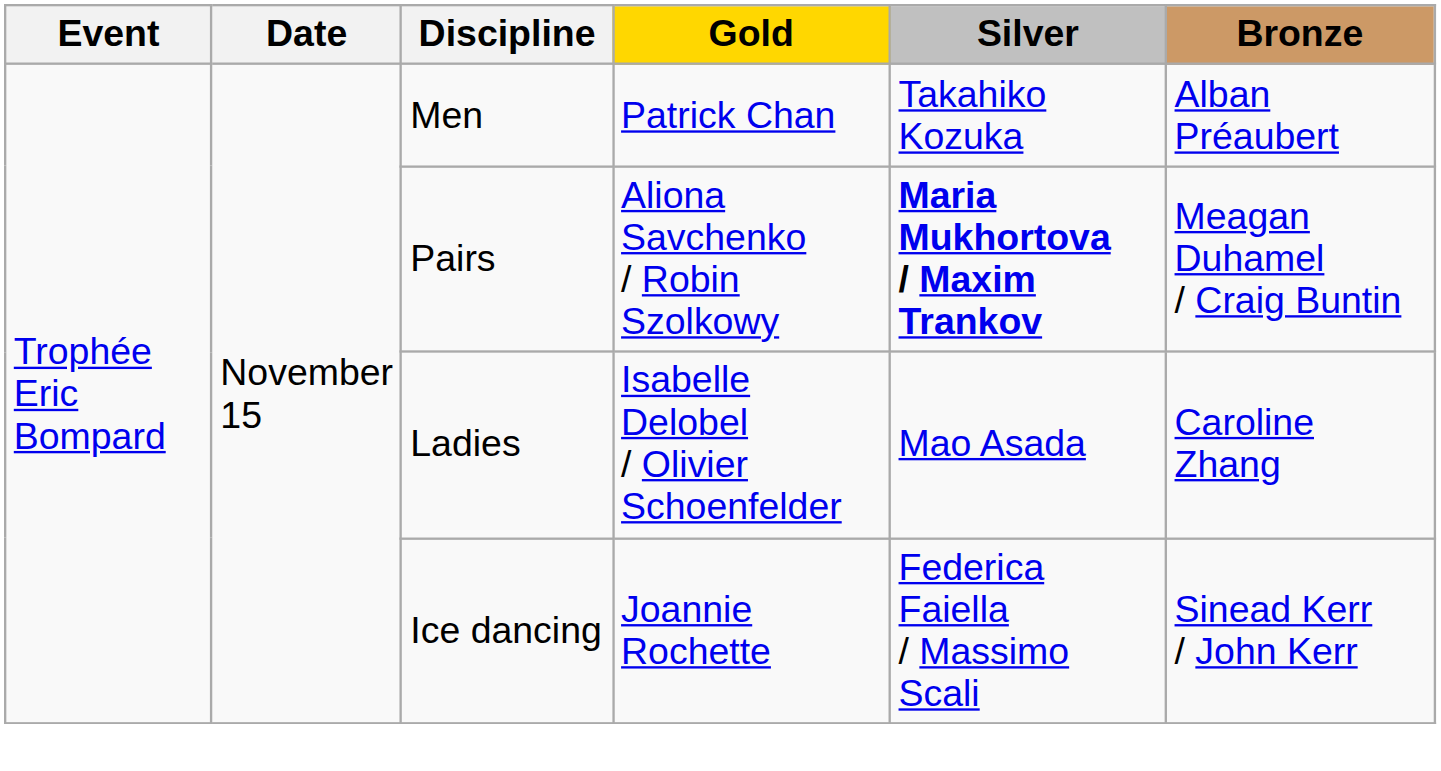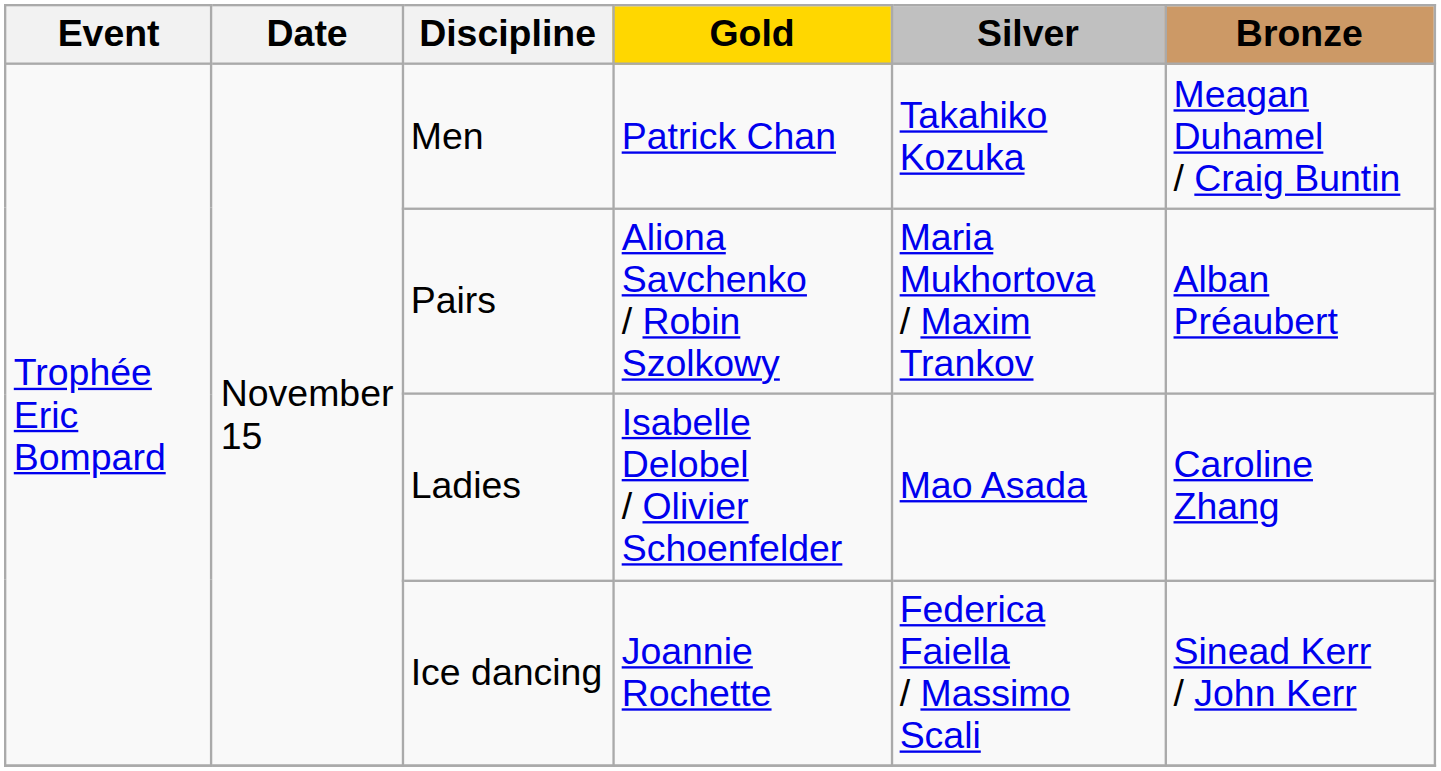 <table class="wikitable" width="98%">
 <tr>
 <th width="15%">Event</th>
 <th width="10%">Date</th>
 <th width="15%">Discipline</th>
 <td width = "20%" align="center" bgcolor="gold"><strong>Gold</strong></td>
 <td width = "20%" align="center" bgcolor="silver"><strong>Silver</strong></td>
 <td width = "20%" align="center" bgcolor="cc9966"><strong>Bronze</strong></td>
 </tr>
 <tr>
 <td rowspan="4"> <a href='#'>Trophée Eric Bompard</a></td>
 <td rowspan="4">November 15</td>
 <td>Men</td>
 <td> <a href='#'>Patrick Chan</a></td>
 <td> <a href='#'>Takahiko Kozuka</a></td>
-<td> <a href='#'>Alban Préaubert</a></td>
+<td> <a href='#'>Meagan Duhamel</a> <br>/  <a href='#'>Craig Buntin</a></td>
 </tr>
 <tr>
 <td>Pairs</td>
 <td> <a href='#'>Aliona Savchenko</a> <br>/  <a href='#'>Robin Szolkowy</a></td>
-<td><strong> <a href='#'>Maria Mukhortova</a> <br>/  <a href='#'>Maxim Trankov</a></strong></td>
-<td> <a href='#'>Meagan Duhamel</a> <br>/  <a href='#'>Craig Buntin</a></td>
+<td> <a href='#'>Maria Mukhortova</a> <br>/  <a href='#'>Maxim Trankov</a></td>
+<td> <a href='#'>Alban Préaubert</a></td>
 </tr>
 <tr>
 <td>Ladies</td>
 <td> <a href='#'>Isabelle Delobel</a> <br>/  <a href='#'>Olivier Schoenfelder</a></td>
 <td> <a href='#'>Mao Asada</a></td>
 <td> <a href='#'>Caroline Zhang</a></td>
 </tr>
 <tr>
 <td>Ice dancing</td>
 <td> <a href='#'>Joannie Rochette</a></td>
 <td> <a href='#'>Federica Faiella</a> <br>/  <a href='#'>Massimo Scali</a></td>
 <td> <a href='#'>Sinead Kerr</a> <br>/  <a href='#'>John Kerr</a></td>
 </tr>
 <tr>
 </tr>
 </table>
